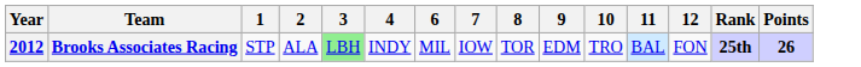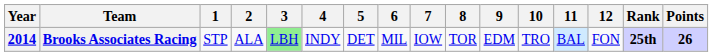 <table class="wikitable" style="text-align:center; font-size:85%">
 <tr>
 <th>Year</th>
 <th>Team</th>
 <th>1</th>
 <th>2</th>
 <th>3</th>
 <th>4</th>
+<th>5</th>
 <th>6</th>
 <th>7</th>
 <th>8</th>
 <th>9</th>
 <th>10</th>
 <th>11</th>
 <th>12</th>
 <th>Rank</th>
 <th>Points</th>
 </tr>
 <tr>
-<th><a href='#'>2012</a></th>
+<th><a href='#'>2014</a></th>
 <th nowrap><a href='#'>Brooks Associates Racing</a></th>
 <td><a href='#'>STP</a></td>
 <td><a href='#'>ALA</a></td>
 <td style="background: lightgreen;"><a href='#'>LBH</a></td>
 <td><a href='#'>INDY</a></td>
+<td><a href='#'>DET</a></td>
 <td><a href='#'>MIL</a></td>
 <td><a href='#'>IOW</a></td>
 <td><a href='#'>TOR</a></td>
 <td><a href='#'>EDM</a></td>
 <td><a href='#'>TRO</a></td>
 <td style="background:#CFEAFF;"><a href='#'>BAL</a><br></td>
 <td><a href='#'>FON</a></td>
 <th style="background:#CFCFFF;">25th</th>
 <th style="background:#CFCFFF;">26</th>
 </tr>
 </table>
